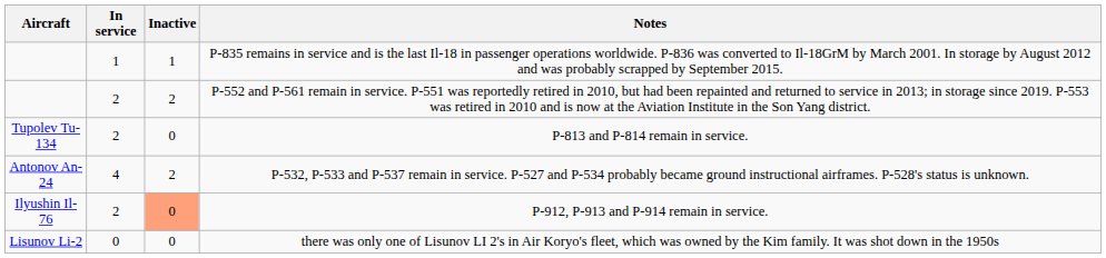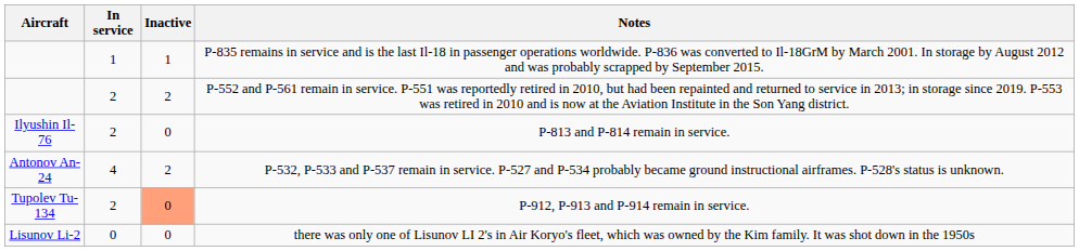 <table class="wikitable" style="margin: auto; text-align:center">
 <tr>
 <th>Aircraft</th>
 <th>In service</th>
 <th>Inactive</th>
 <th>Notes</th>
 </tr>
 <tr>
 <td></td>
 <td>1</td>
 <td>1</td>
 <td>P-835 remains in service and is the last Il-18 in passenger operations worldwide. P-836 was converted to Il-18GrM by March 2001. In storage by August 2012 and was probably scrapped by September 2015.</td>
 </tr>
 <tr>
 <td></td>
 <td>2</td>
 <td>2</td>
 <td>P-552 and P-561 remain in service. P-551 was reportedly retired in 2010, but had been repainted and returned to service in 2013; in storage since 2019. P-553 was retired in 2010 and is now at the Aviation Institute in the Son Yang district.</td>
 </tr>
 <tr>
-<td><a href='#'>Tupolev Tu-134</a></td>
+<td><a href='#'>Ilyushin Il-76</a></td>
 <td>2</td>
 <td>0</td>
 <td>P-813 and P-814 remain in service.</td>
 </tr>
 <tr>
 <td><a href='#'>Antonov An-24</a></td>
 <td>4</td>
 <td>2</td>
 <td>P-532, P-533 and P-537 remain in service. P-527 and P-534 probably became ground instructional airframes. P-528's status is unknown.</td>
 </tr>
 <tr>
-<td><a href='#'>Ilyushin Il-76</a></td>
+<td><a href='#'>Tupolev Tu-134</a></td>
 <td>2</td>
 <td style="background: lightsalmon;">0</td>
 <td>P-912, P-913 and P-914 remain in service.</td>
 </tr>
 <tr>
 <td><a href='#'>Lisunov Li-2</a></td>
 <td>0</td>
 <td>0</td>
 <td>there was only one of Lisunov LI 2's in Air Koryo's fleet, which was owned by the Kim family. It was shot down in the 1950s</td>
 </tr>
 </table>
